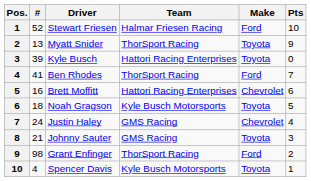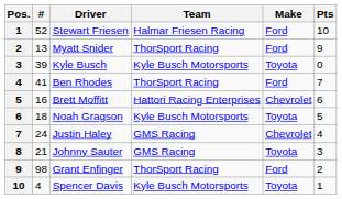 <table class="wikitable" style="font-size:95%">
 <tr>
 <th>Pos.</th>
 <th>#</th>
 <th>Driver</th>
 <th>Team</th>
 <th>Make</th>
 <th>Pts</th>
 </tr>
 <tr>
 <th>1</th>
 <td>52</td>
 <td><a href='#'>Stewart Friesen</a></td>
 <td><a href='#'>Halmar Friesen Racing</a></td>
 <td><a href='#'>Ford</a></td>
 <td>10</td>
 </tr>
 <tr>
 <th>2</th>
 <td>13</td>
 <td><a href='#'>Myatt Snider</a></td>
 <td><a href='#'>ThorSport Racing</a></td>
-<td><a href='#'>Toyota</a></td>
+<td><a href='#'>Ford</a></td>
 <td>9</td>
 </tr>
 <tr>
 <th>3</th>
 <td>39</td>
 <td><a href='#'>Kyle Busch</a></td>
-<td><a href='#'>Hattori Racing Enterprises</a></td>
+<td><a href='#'>Kyle Busch Motorsports</a></td>
 <td><a href='#'>Toyota</a></td>
 <td>0</td>
 </tr>
 <tr>
 <th>4</th>
 <td>41</td>
 <td><a href='#'>Ben Rhodes</a></td>
 <td><a href='#'>ThorSport Racing</a></td>
 <td><a href='#'>Ford</a></td>
 <td>7</td>
 </tr>
 <tr>
 <th>5</th>
 <td>16</td>
 <td><a href='#'>Brett Moffitt</a></td>
 <td><a href='#'>Hattori Racing Enterprises</a></td>
 <td><a href='#'>Chevrolet</a></td>
 <td>6</td>
 </tr>
 <tr>
 <th>6</th>
 <td>18</td>
 <td><a href='#'>Noah Gragson</a></td>
 <td><a href='#'>Kyle Busch Motorsports</a></td>
 <td><a href='#'>Toyota</a></td>
 <td>5</td>
 </tr>
 <tr>
 <th>7</th>
 <td>24</td>
 <td><a href='#'>Justin Haley</a></td>
 <td><a href='#'>GMS Racing</a></td>
 <td><a href='#'>Chevrolet</a></td>
 <td>4</td>
 </tr>
 <tr>
 <th>8</th>
 <td>21</td>
 <td><a href='#'>Johnny Sauter</a></td>
 <td><a href='#'>GMS Racing</a></td>
 <td><a href='#'>Toyota</a></td>
 <td>3</td>
 </tr>
 <tr>
 <th>9</th>
 <td>98</td>
 <td><a href='#'>Grant Enfinger</a></td>
 <td><a href='#'>ThorSport Racing</a></td>
 <td><a href='#'>Ford</a></td>
 <td>2</td>
 </tr>
 <tr>
 <th>10</th>
 <td>4</td>
 <td><a href='#'>Spencer Davis</a></td>
 <td><a href='#'>Kyle Busch Motorsports</a></td>
 <td><a href='#'>Toyota</a></td>
 <td>1</td>
 </tr>
 </table>
